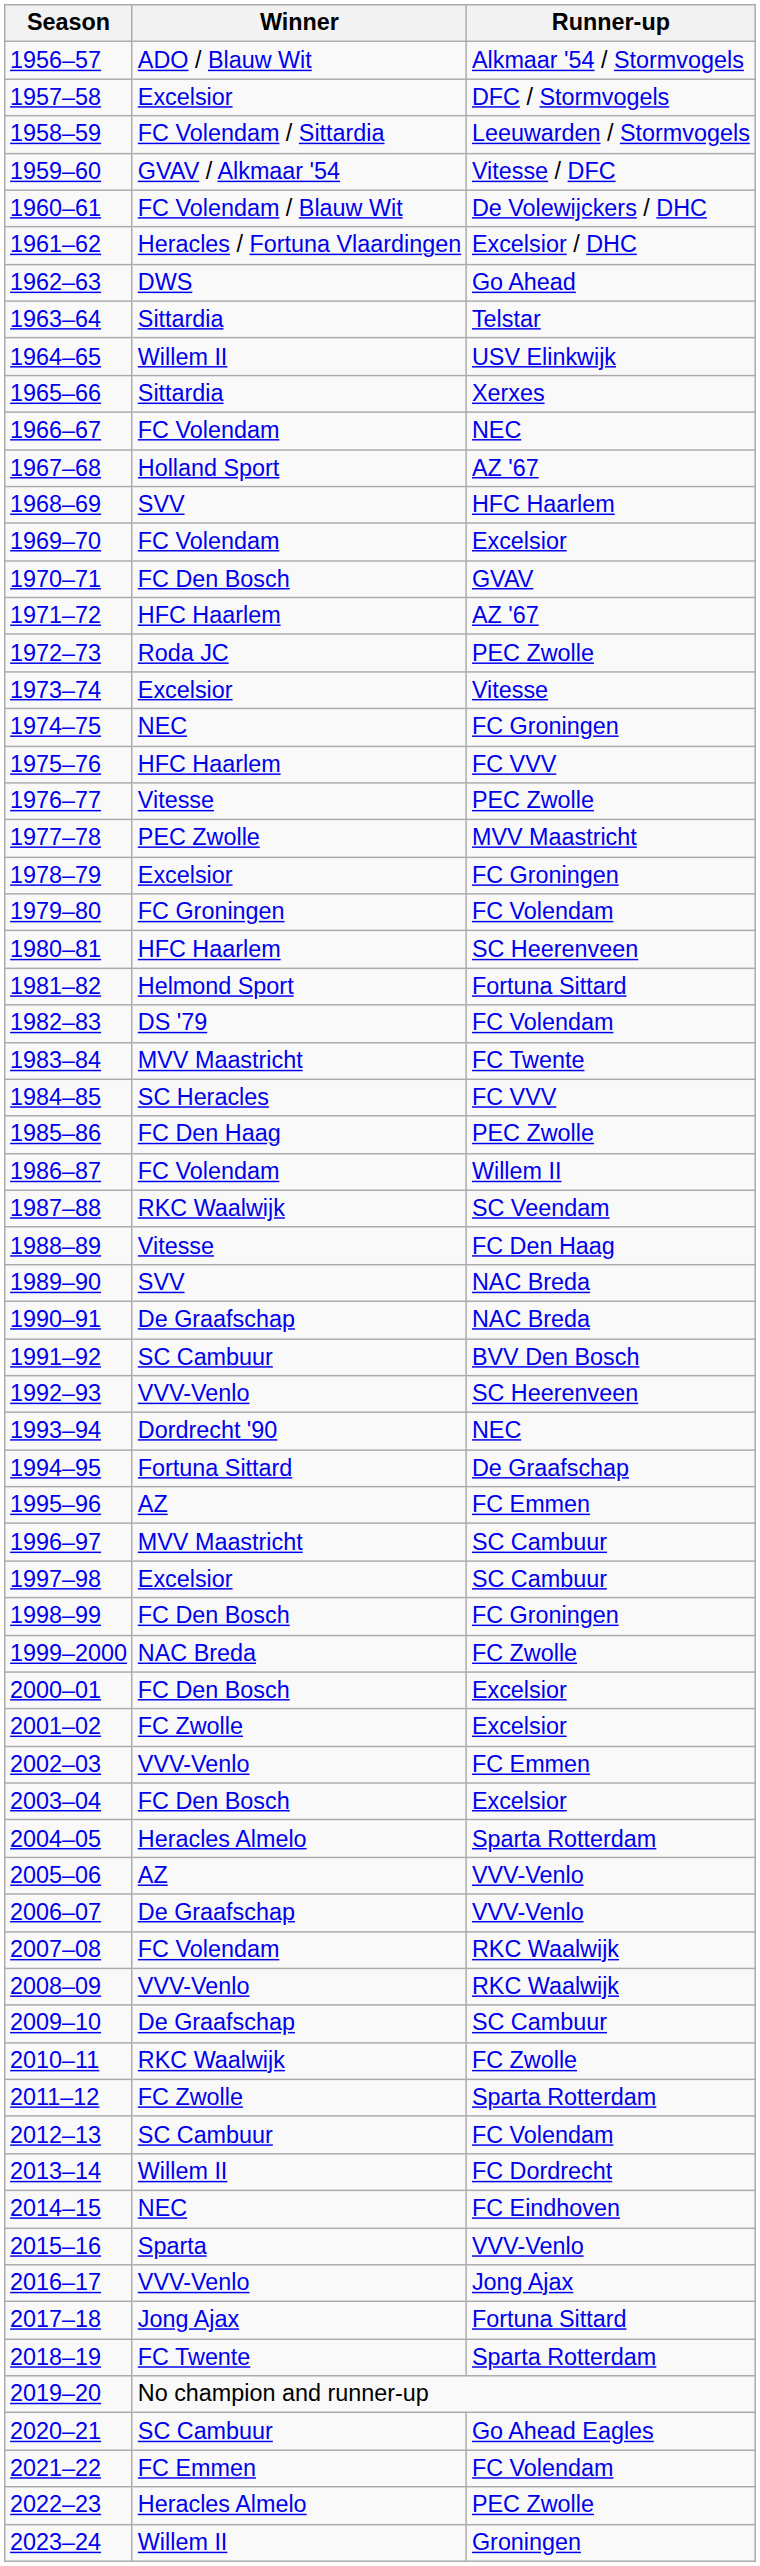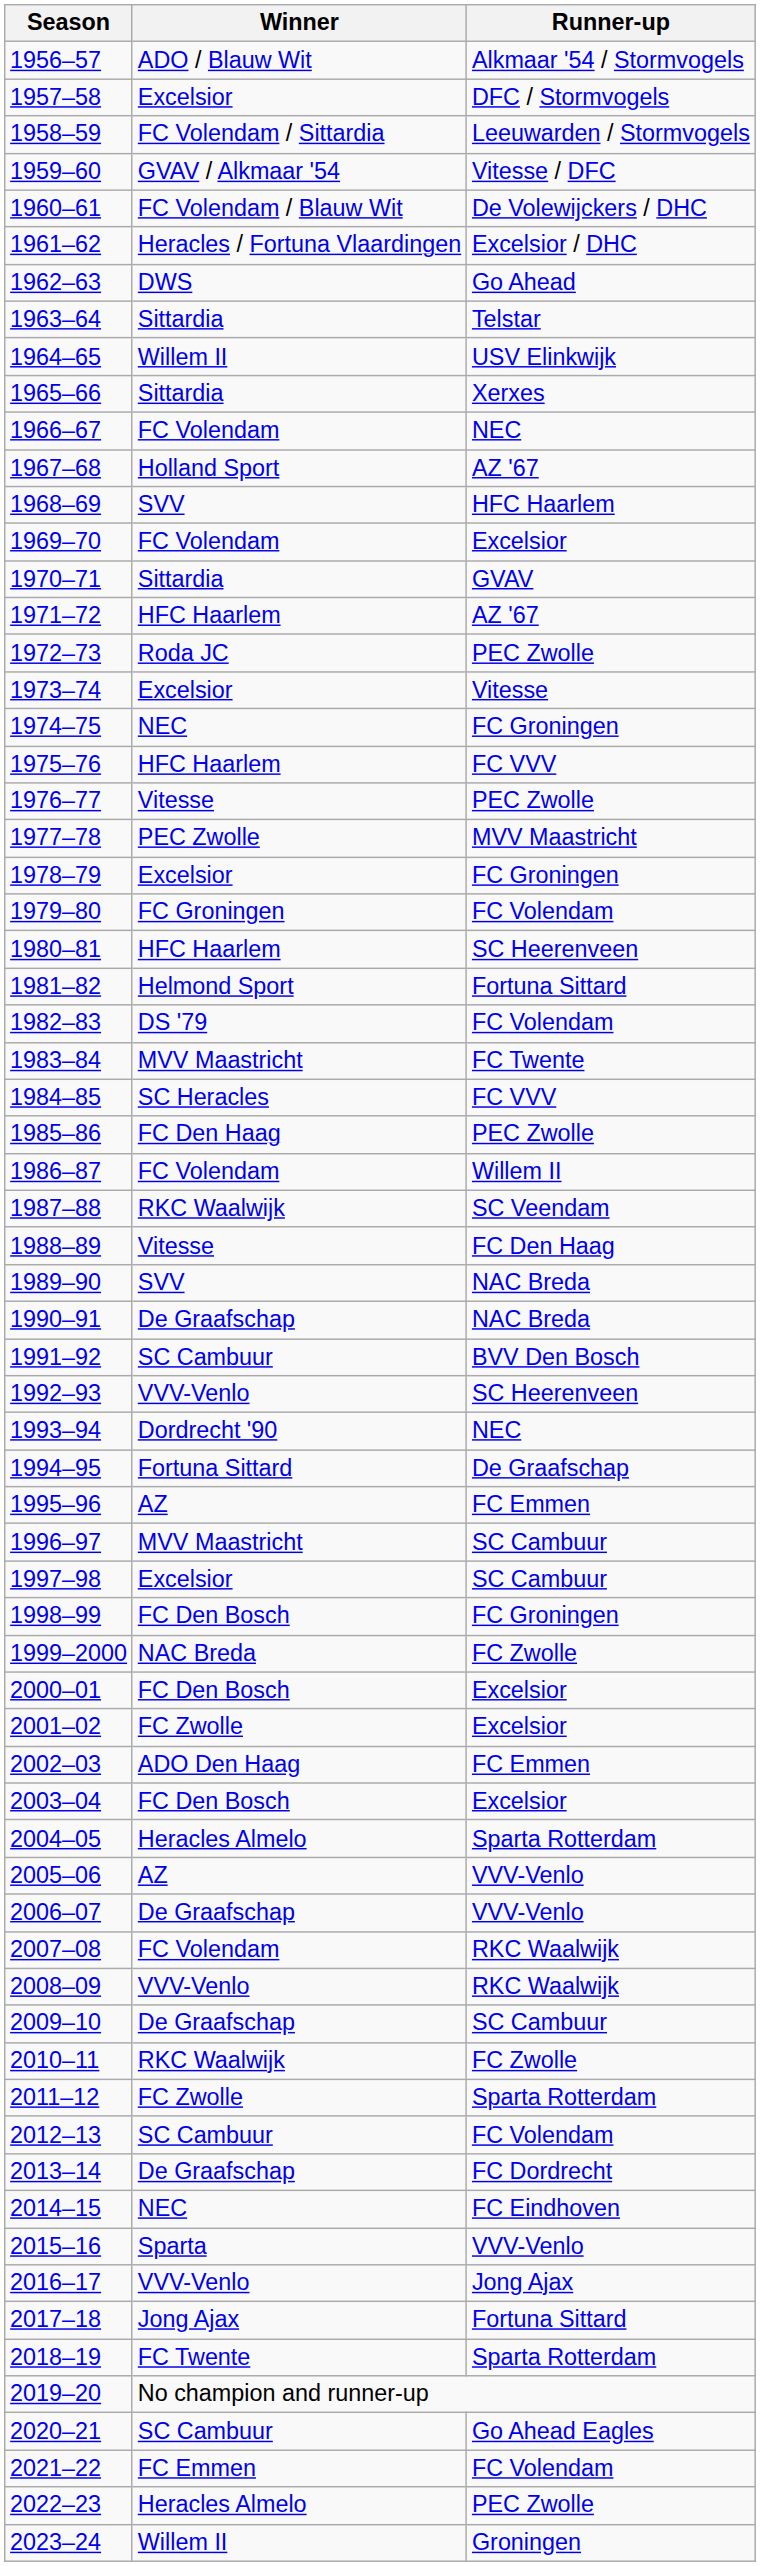 <table class="wikitable">
 <tr>
 <th>Season</th>
 <th>Winner</th>
 <th>Runner-up</th>
 </tr>
 <tr>
 <td><a href='#'>1956–57</a></td>
 <td><a href='#'>ADO</a> / <a href='#'>Blauw Wit</a></td>
 <td><a href='#'>Alkmaar '54</a> / <a href='#'>Stormvogels</a></td>
 </tr>
 <tr>
 <td><a href='#'>1957–58</a></td>
 <td><a href='#'>Excelsior</a></td>
 <td><a href='#'>DFC</a> / <a href='#'>Stormvogels</a></td>
 </tr>
 <tr>
 <td><a href='#'>1958–59</a></td>
 <td><a href='#'>FC Volendam</a> / <a href='#'>Sittardia</a></td>
 <td><a href='#'>Leeuwarden</a> / <a href='#'>Stormvogels</a></td>
 </tr>
 <tr>
 <td><a href='#'>1959–60</a></td>
 <td><a href='#'>GVAV</a> / <a href='#'>Alkmaar '54</a></td>
 <td><a href='#'>Vitesse</a> / <a href='#'>DFC</a></td>
 </tr>
 <tr>
 <td><a href='#'>1960–61</a></td>
 <td><a href='#'>FC Volendam</a> / <a href='#'>Blauw Wit</a></td>
 <td><a href='#'>De Volewijckers</a> / <a href='#'>DHC</a></td>
 </tr>
 <tr>
 <td><a href='#'>1961–62</a></td>
 <td><a href='#'>Heracles</a> / <a href='#'>Fortuna Vlaardingen</a></td>
 <td><a href='#'>Excelsior</a> / <a href='#'>DHC</a></td>
 </tr>
 <tr>
 <td><a href='#'>1962–63</a></td>
 <td><a href='#'>DWS</a></td>
 <td><a href='#'>Go Ahead</a></td>
 </tr>
 <tr>
 <td><a href='#'>1963–64</a></td>
 <td><a href='#'>Sittardia</a></td>
 <td><a href='#'>Telstar</a></td>
 </tr>
 <tr>
 <td><a href='#'>1964–65</a></td>
 <td><a href='#'>Willem II</a></td>
 <td><a href='#'>USV Elinkwijk</a></td>
 </tr>
 <tr>
 <td><a href='#'>1965–66</a></td>
 <td><a href='#'>Sittardia</a></td>
 <td><a href='#'>Xerxes</a></td>
 </tr>
 <tr>
 <td><a href='#'>1966–67</a></td>
 <td><a href='#'>FC Volendam</a></td>
 <td><a href='#'>NEC</a></td>
 </tr>
 <tr>
 <td><a href='#'>1967–68</a></td>
 <td><a href='#'>Holland Sport</a></td>
 <td><a href='#'>AZ '67</a></td>
 </tr>
 <tr>
 <td><a href='#'>1968–69</a></td>
 <td><a href='#'>SVV</a></td>
 <td><a href='#'>HFC Haarlem</a></td>
 </tr>
 <tr>
 <td><a href='#'>1969–70</a></td>
 <td><a href='#'>FC Volendam</a></td>
 <td><a href='#'>Excelsior</a></td>
 </tr>
 <tr>
 <td><a href='#'>1970–71</a></td>
-<td><a href='#'>FC Den Bosch</a></td>
+<td><a href='#'>Sittardia</a></td>
 <td><a href='#'>GVAV</a></td>
 </tr>
 <tr>
 <td><a href='#'>1971–72</a></td>
 <td><a href='#'>HFC Haarlem</a></td>
 <td><a href='#'>AZ '67</a></td>
 </tr>
 <tr>
 <td><a href='#'>1972–73</a></td>
 <td><a href='#'>Roda JC</a></td>
 <td><a href='#'>PEC Zwolle</a></td>
 </tr>
 <tr>
 <td><a href='#'>1973–74</a></td>
 <td><a href='#'>Excelsior</a></td>
 <td><a href='#'>Vitesse</a></td>
 </tr>
 <tr>
 <td><a href='#'>1974–75</a></td>
 <td><a href='#'>NEC</a></td>
 <td><a href='#'>FC Groningen</a></td>
 </tr>
 <tr>
 <td><a href='#'>1975–76</a></td>
 <td><a href='#'>HFC Haarlem</a></td>
 <td><a href='#'>FC VVV</a></td>
 </tr>
 <tr>
 <td><a href='#'>1976–77</a></td>
 <td><a href='#'>Vitesse</a></td>
 <td><a href='#'>PEC Zwolle</a></td>
 </tr>
 <tr>
 <td><a href='#'>1977–78</a></td>
 <td><a href='#'>PEC Zwolle</a></td>
 <td><a href='#'>MVV Maastricht</a></td>
 </tr>
 <tr>
 <td><a href='#'>1978–79</a></td>
 <td><a href='#'>Excelsior</a></td>
 <td><a href='#'>FC Groningen</a></td>
 </tr>
 <tr>
 <td><a href='#'>1979–80</a></td>
 <td><a href='#'>FC Groningen</a></td>
 <td><a href='#'>FC Volendam</a></td>
 </tr>
 <tr>
 <td><a href='#'>1980–81</a></td>
 <td><a href='#'>HFC Haarlem</a></td>
 <td><a href='#'>SC Heerenveen</a></td>
 </tr>
 <tr>
 <td><a href='#'>1981–82</a></td>
 <td><a href='#'>Helmond Sport</a></td>
 <td><a href='#'>Fortuna Sittard</a></td>
 </tr>
 <tr>
 <td><a href='#'>1982–83</a></td>
 <td><a href='#'>DS '79</a></td>
 <td><a href='#'>FC Volendam</a></td>
 </tr>
 <tr>
 <td><a href='#'>1983–84</a></td>
 <td><a href='#'>MVV Maastricht</a></td>
 <td><a href='#'>FC Twente</a></td>
 </tr>
 <tr>
 <td><a href='#'>1984–85</a></td>
 <td><a href='#'>SC Heracles</a></td>
 <td><a href='#'>FC VVV</a></td>
 </tr>
 <tr>
 <td><a href='#'>1985–86</a></td>
 <td><a href='#'>FC Den Haag</a></td>
 <td><a href='#'>PEC Zwolle</a></td>
 </tr>
 <tr>
 <td><a href='#'>1986–87</a></td>
 <td><a href='#'>FC Volendam</a></td>
 <td><a href='#'>Willem II</a></td>
 </tr>
 <tr>
 <td><a href='#'>1987–88</a></td>
 <td><a href='#'>RKC Waalwijk</a></td>
 <td><a href='#'>SC Veendam</a></td>
 </tr>
 <tr>
 <td><a href='#'>1988–89</a></td>
 <td><a href='#'>Vitesse</a></td>
 <td><a href='#'>FC Den Haag</a></td>
 </tr>
 <tr>
 <td><a href='#'>1989–90</a></td>
 <td><a href='#'>SVV</a></td>
 <td><a href='#'>NAC Breda</a></td>
 </tr>
 <tr>
 <td><a href='#'>1990–91</a></td>
 <td><a href='#'>De Graafschap</a></td>
 <td><a href='#'>NAC Breda</a></td>
 </tr>
 <tr>
 <td><a href='#'>1991–92</a></td>
 <td><a href='#'>SC Cambuur</a></td>
 <td><a href='#'>BVV Den Bosch</a></td>
 </tr>
 <tr>
 <td><a href='#'>1992–93</a></td>
 <td><a href='#'>VVV-Venlo</a></td>
 <td><a href='#'>SC Heerenveen</a></td>
 </tr>
 <tr>
 <td><a href='#'>1993–94</a></td>
 <td><a href='#'>Dordrecht '90</a></td>
 <td><a href='#'>NEC</a></td>
 </tr>
 <tr>
 <td><a href='#'>1994–95</a></td>
 <td><a href='#'>Fortuna Sittard</a></td>
 <td><a href='#'>De Graafschap</a></td>
 </tr>
 <tr>
 <td><a href='#'>1995–96</a></td>
 <td><a href='#'>AZ</a></td>
 <td><a href='#'>FC Emmen</a></td>
 </tr>
 <tr>
 <td><a href='#'>1996–97</a></td>
 <td><a href='#'>MVV Maastricht</a></td>
 <td><a href='#'>SC Cambuur</a></td>
 </tr>
 <tr>
 <td><a href='#'>1997–98</a></td>
 <td><a href='#'>Excelsior</a></td>
 <td><a href='#'>SC Cambuur</a></td>
 </tr>
 <tr>
 <td><a href='#'>1998–99</a></td>
 <td><a href='#'>FC Den Bosch</a></td>
 <td><a href='#'>FC Groningen</a></td>
 </tr>
 <tr>
 <td><a href='#'>1999–2000</a></td>
 <td><a href='#'>NAC Breda</a></td>
 <td><a href='#'>FC Zwolle</a></td>
 </tr>
 <tr>
 <td><a href='#'>2000–01</a></td>
 <td><a href='#'>FC Den Bosch</a></td>
 <td><a href='#'>Excelsior</a></td>
 </tr>
 <tr>
 <td><a href='#'>2001–02</a></td>
 <td><a href='#'>FC Zwolle</a></td>
 <td><a href='#'>Excelsior</a></td>
 </tr>
 <tr>
 <td><a href='#'>2002–03</a></td>
-<td><a href='#'>VVV-Venlo</a></td>
+<td><a href='#'>ADO Den Haag</a></td>
 <td><a href='#'>FC Emmen</a></td>
 </tr>
 <tr>
 <td><a href='#'>2003–04</a></td>
 <td><a href='#'>FC Den Bosch</a></td>
 <td><a href='#'>Excelsior</a></td>
 </tr>
 <tr>
 <td><a href='#'>2004–05</a></td>
 <td><a href='#'>Heracles Almelo</a></td>
 <td><a href='#'>Sparta Rotterdam</a></td>
 </tr>
 <tr>
 <td><a href='#'>2005–06</a></td>
 <td><a href='#'>AZ</a></td>
 <td><a href='#'>VVV-Venlo</a></td>
 </tr>
 <tr>
 <td><a href='#'>2006–07</a></td>
 <td><a href='#'>De Graafschap</a></td>
 <td><a href='#'>VVV-Venlo</a></td>
 </tr>
 <tr>
 <td><a href='#'>2007–08</a></td>
 <td><a href='#'>FC Volendam</a></td>
 <td><a href='#'>RKC Waalwijk</a></td>
 </tr>
 <tr>
 <td><a href='#'>2008–09</a></td>
 <td><a href='#'>VVV-Venlo</a></td>
 <td><a href='#'>RKC Waalwijk</a></td>
 </tr>
 <tr>
 <td><a href='#'>2009–10</a></td>
 <td><a href='#'>De Graafschap</a></td>
 <td><a href='#'>SC Cambuur</a></td>
 </tr>
 <tr>
 <td><a href='#'>2010–11</a></td>
 <td><a href='#'>RKC Waalwijk</a></td>
 <td><a href='#'>FC Zwolle</a></td>
 </tr>
 <tr>
 <td><a href='#'>2011–12</a></td>
 <td><a href='#'>FC Zwolle</a></td>
 <td><a href='#'>Sparta Rotterdam</a></td>
 </tr>
 <tr>
 <td><a href='#'>2012–13</a></td>
 <td><a href='#'>SC Cambuur</a></td>
 <td><a href='#'>FC Volendam</a></td>
 </tr>
 <tr>
 <td><a href='#'>2013–14</a></td>
-<td><a href='#'>Willem II</a></td>
+<td><a href='#'>De Graafschap</a></td>
 <td><a href='#'>FC Dordrecht</a></td>
 </tr>
 <tr>
 <td><a href='#'>2014–15</a></td>
 <td><a href='#'>NEC</a></td>
 <td><a href='#'>FC Eindhoven</a></td>
 </tr>
 <tr>
 <td><a href='#'>2015–16</a></td>
 <td><a href='#'>Sparta</a></td>
 <td><a href='#'>VVV-Venlo</a></td>
 </tr>
 <tr>
 <td><a href='#'>2016–17</a></td>
 <td><a href='#'>VVV-Venlo</a></td>
 <td><a href='#'>Jong Ajax</a></td>
 </tr>
 <tr>
 <td><a href='#'>2017–18</a></td>
 <td><a href='#'>Jong Ajax</a></td>
 <td><a href='#'>Fortuna Sittard</a></td>
 </tr>
 <tr>
 <td><a href='#'>2018–19</a></td>
 <td><a href='#'>FC Twente</a></td>
 <td><a href='#'>Sparta Rotterdam</a></td>
 </tr>
 <tr>
 <td><a href='#'>2019–20</a></td>
 <td colspan=2>No champion and runner-up</td>
 </tr>
 <tr>
 <td><a href='#'>2020–21</a></td>
 <td><a href='#'>SC Cambuur</a></td>
 <td><a href='#'>Go Ahead Eagles</a></td>
 </tr>
 <tr>
 <td><a href='#'>2021–22</a></td>
 <td><a href='#'>FC Emmen</a></td>
 <td><a href='#'>FC Volendam</a></td>
 </tr>
 <tr>
 <td><a href='#'>2022–23</a></td>
 <td><a href='#'>Heracles Almelo</a></td>
 <td><a href='#'>PEC Zwolle</a></td>
 </tr>
 <tr>
 <td><a href='#'>2023–24</a></td>
 <td><a href='#'>Willem II</a></td>
 <td><a href='#'>Groningen</a></td>
 </tr>
 </table>
